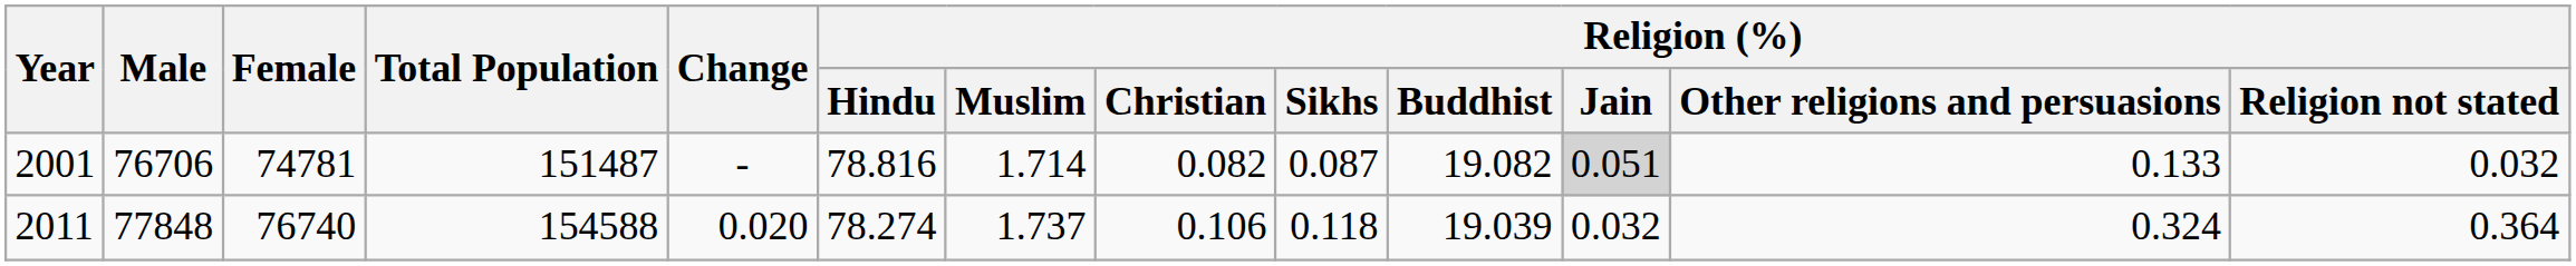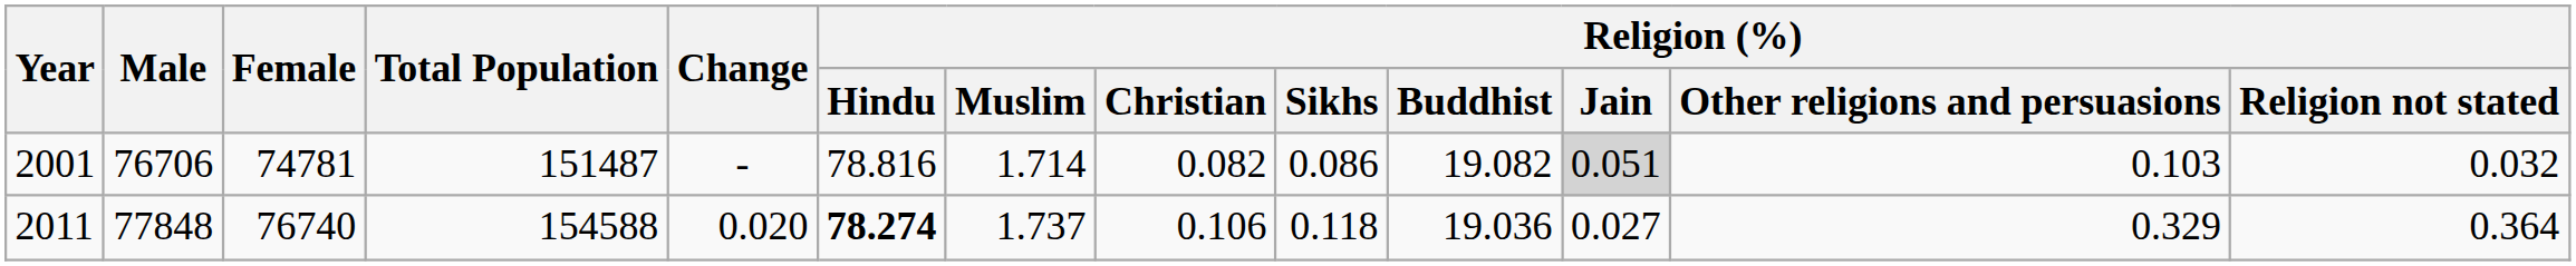 <table class="wikitable">
 <tr>
 <th rowspan="2">Year</th>
 <th rowspan="2">Male</th>
 <th rowspan="2">Female</th>
 <th rowspan="2">Total Population</th>
 <th rowspan="2">Change</th>
 <th colspan="8">Religion (%)</th>
 </tr>
 <tr>
 <th>Hindu</th>
 <th>Muslim</th>
 <th>Christian</th>
 <th>Sikhs</th>
 <th>Buddhist</th>
 <th>Jain</th>
 <th>Other religions and persuasions</th>
 <th>Religion not stated</th>
 </tr>
 <tr>
 <td>2001</td>
 <td style="text-align:right;">76706</td>
 <td style="text-align:right;">74781</td>
 <td style="text-align:right;">151487</td>
 <td style="text-align:center;">-</td>
 <td style="text-align:right;">78.816</td>
 <td style="text-align:right;">1.714</td>
 <td style="text-align:right;">0.082</td>
-<td style="text-align:right;">0.087</td>
+<td style="text-align:right;">0.086</td>
 <td style="text-align:right;">19.082</td>
 <td style="background: lightgrey; text-align:right;">0.051</td>
-<td style="text-align:right;">0.133</td>
+<td style="text-align:right;">0.103</td>
 <td style="text-align:right;">0.032</td>
 </tr>
 <tr>
 <td>2011</td>
 <td style="text-align:right;">77848</td>
 <td style="text-align:right;">76740</td>
 <td style="text-align:right;">154588</td>
 <td style="text-align:right;">0.020</td>
-<td style="text-align:right;">78.274</td>
+<td style="text-align:right;"><strong>78.274</strong></td>
 <td style="text-align:right;">1.737</td>
 <td style="text-align:right;">0.106</td>
 <td style="text-align:right;">0.118</td>
-<td style="text-align:right;">19.039</td>
-<td style="text-align:right;">0.032</td>
-<td style="text-align:right;">0.324</td>
+<td style="text-align:right;">19.036</td>
+<td style="text-align:right;">0.027</td>
+<td style="text-align:right;">0.329</td>
 <td style="text-align:right;">0.364</td>
 </tr>
 </table>
